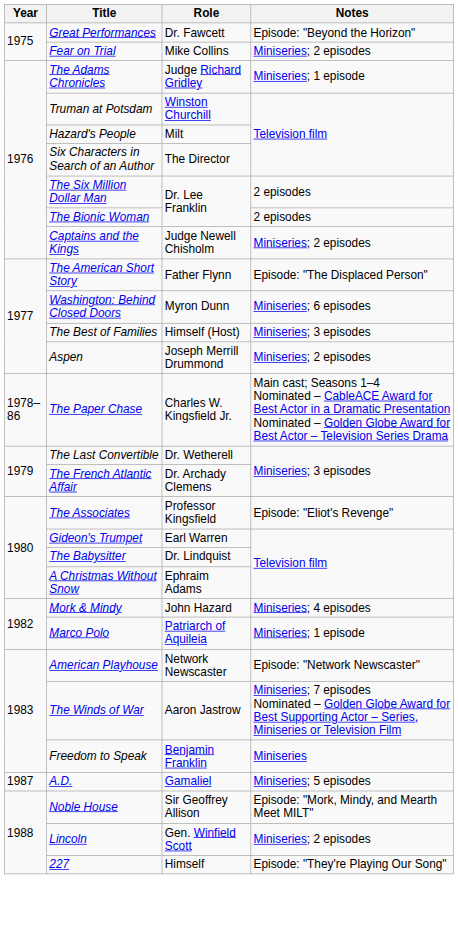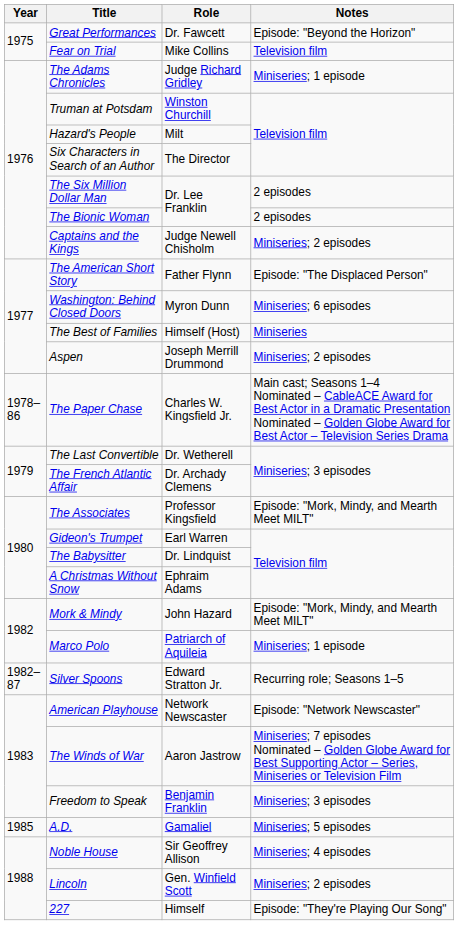 <table class="wikitable sortable">
 <tr>
 <th>Year</th>
 <th>Title</th>
 <th>Role</th>
 <th>Notes</th>
 </tr>
 <tr>
 <td rowspan="2">1975</td>
 <td><em><a href='#'>Great Performances</a></em></td>
 <td>Dr. Fawcett</td>
 <td>Episode: "Beyond the Horizon"</td>
 </tr>
 <tr>
 <td><em><a href='#'>Fear on Trial</a></em></td>
 <td>Mike Collins</td>
-<td><a href='#'>Miniseries</a>; 2 episodes</td>
+<td><a href='#'>Television film</a></td>
 </tr>
 <tr>
 <td rowspan="7">1976</td>
 <td><em><a href='#'>The Adams Chronicles</a></em></td>
 <td>Judge <a href='#'>Richard Gridley</a></td>
 <td><a href='#'>Miniseries</a>; 1 episode</td>
 </tr>
 <tr>
 <td><em>Truman at Potsdam</em></td>
 <td><a href='#'>Winston Churchill</a></td>
 <td rowspan="3"><a href='#'>Television film</a></td>
 </tr>
 <tr>
 <td><em>Hazard's People</em></td>
 <td>Milt</td>
 </tr>
 <tr>
 <td><em>Six Characters in Search of an Author</em></td>
 <td>The Director</td>
 </tr>
 <tr>
 <td><em><a href='#'>The Six Million Dollar Man</a></em></td>
 <td rowspan="2">Dr. Lee Franklin</td>
 <td>2 episodes</td>
 </tr>
 <tr>
 <td><em><a href='#'>The Bionic Woman</a></em></td>
 <td>2 episodes</td>
 </tr>
 <tr>
 <td><em><a href='#'>Captains and the Kings</a></em></td>
 <td>Judge Newell Chisholm</td>
 <td><a href='#'>Miniseries</a>; 2 episodes</td>
 </tr>
 <tr>
 <td rowspan="4">1977</td>
 <td><em><a href='#'>The American Short Story</a></em></td>
 <td>Father Flynn</td>
 <td>Episode: "The Displaced Person"</td>
 </tr>
 <tr>
 <td><em><a href='#'>Washington: Behind Closed Doors</a></em></td>
 <td>Myron Dunn</td>
 <td><a href='#'>Miniseries</a>; 6 episodes</td>
 </tr>
 <tr>
 <td><em>The Best of Families</em></td>
 <td>Himself (Host)</td>
-<td><a href='#'>Miniseries</a>; 3 episodes</td>
+<td><a href='#'>Miniseries</a></td>
 </tr>
 <tr>
 <td><em>Aspen</em></td>
 <td>Joseph Merrill Drummond</td>
 <td><a href='#'>Miniseries</a>; 2 episodes</td>
 </tr>
 <tr>
 <td>1978–86</td>
 <td><a href='#'><em>The Paper Chase</em></a></td>
 <td>Charles W. Kingsfield Jr.</td>
 <td>Main cast; Seasons 1–4<br>Nominated – <a href='#'>CableACE Award for Best Actor in a Dramatic Presentation</a><br>Nominated – <a href='#'>Golden Globe Award for Best Actor – Television Series Drama</a> </td>
 </tr>
 <tr>
 <td rowspan="2">1979</td>
 <td><em>The Last Convertible</em></td>
 <td>Dr. Wetherell</td>
 <td rowspan="2"><a href='#'>Miniseries</a>; 3 episodes</td>
 </tr>
 <tr>
 <td><em><a href='#'>The French Atlantic Affair</a></em></td>
 <td>Dr. Archady Clemens</td>
 </tr>
 <tr>
 <td rowspan="4">1980</td>
 <td><a href='#'><em>The Associates</em></a></td>
 <td>Professor Kingsfield</td>
-<td>Episode: "Eliot's Revenge"</td>
+<td>Episode: "Mork, Mindy, and Mearth Meet MILT"</td>
 </tr>
 <tr>
 <td><em><a href='#'>Gideon's Trumpet</a></em></td>
 <td>Earl Warren</td>
 <td rowspan="3"><a href='#'>Television film</a></td>
 </tr>
 <tr>
 <td><em><a href='#'>The Babysitter</a></em></td>
 <td>Dr. Lindquist</td>
 </tr>
 <tr>
 <td><em><a href='#'>A Christmas Without Snow</a></em></td>
 <td>Ephraim Adams</td>
 </tr>
 <tr>
 <td rowspan="2">1982</td>
 <td><em><a href='#'>Mork & Mindy</a></em></td>
 <td>John Hazard</td>
-<td><a href='#'>Miniseries</a>; 4 episodes</td>
+<td>Episode: "Mork, Mindy, and Mearth Meet MILT"</td>
 </tr>
 <tr>
 <td><a href='#'><em>Marco Polo</em></a></td>
 <td><a href='#'>Patriarch of Aquileia</a></td>
 <td><a href='#'>Miniseries</a>; 1 episode</td>
+</tr>
+<tr>
+<td>1982–87</td>
+<td><em><a href='#'>Silver Spoons</a></em></td>
+<td>Edward Stratton Jr.</td>
+<td>Recurring role; Seasons 1–5</td>
 </tr>
 <tr>
 <td rowspan="3">1983</td>
 <td><em><a href='#'>American Playhouse</a></em></td>
 <td>Network Newscaster</td>
 <td>Episode: "Network Newscaster"</td>
 </tr>
 <tr>
 <td><em><a href='#'>The Winds of War</a></em></td>
 <td>Aaron Jastrow</td>
 <td><a href='#'>Miniseries</a>; 7 episodes<br>Nominated – <a href='#'>Golden Globe Award for Best Supporting Actor – Series, Miniseries or Television Film</a></td>
 </tr>
 <tr>
 <td><em>Freedom to Speak</em></td>
 <td><a href='#'>Benjamin Franklin</a></td>
-<td><a href='#'>Miniseries</a></td>
+<td><a href='#'>Miniseries</a>; 3 episodes</td>
 </tr>
 <tr>
-<td>1987</td>
+<td>1985</td>
 <td><em><a href='#'>A.D.</a></em></td>
 <td><a href='#'>Gamaliel</a></td>
 <td><a href='#'>Miniseries</a>; 5 episodes</td>
 </tr>
 <tr>
 <td rowspan="3">1988</td>
 <td><a href='#'><em>Noble House</em></a></td>
 <td>Sir Geoffrey Allison</td>
-<td>Episode: "Mork, Mindy, and Mearth Meet MILT"</td>
+<td><a href='#'>Miniseries</a>; 4 episodes</td>
 </tr>
 <tr>
 <td><a href='#'><em>Lincoln</em></a></td>
 <td>Gen. <a href='#'>Winfield Scott</a></td>
 <td><a href='#'>Miniseries</a>; 2 episodes</td>
 </tr>
 <tr>
 <td><em><a href='#'>227</a></em></td>
 <td>Himself</td>
 <td>Episode: "They're Playing Our Song"</td>
 </tr>
 </table>
